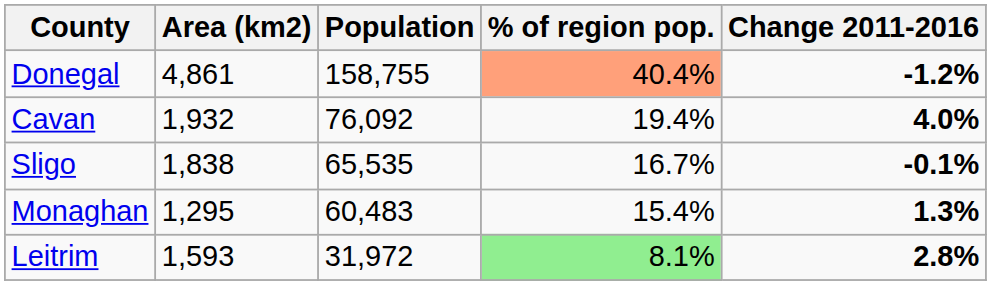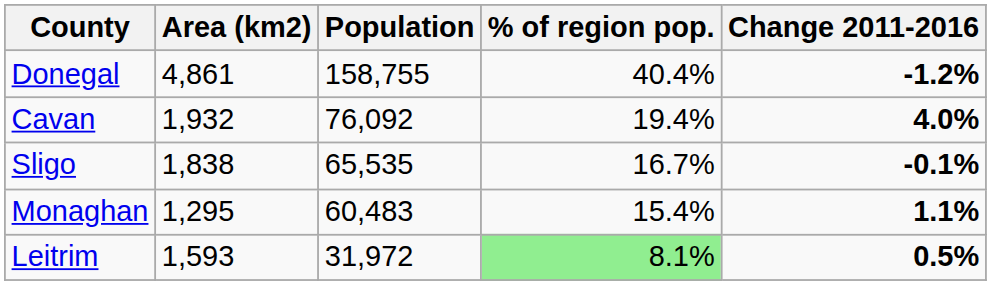 <table class="wikitable">
 <tr>
 <th>County</th>
 <th>Area (km2)</th>
 <th>Population</th>
 <th>% of region pop.</th>
 <th>Change 2011-2016</th>
 </tr>
 <tr>
 <td align=left><a href='#'>Donegal</a></td>
 <td>4,861</td>
 <td>158,755</td>
-<td align=right style="background: lightsalmon;">40.4%</td>
+<td align=right>40.4%</td>
 <td align=right> <strong>-1.2%</strong></td>
 </tr>
 <tr>
 <td align=left><a href='#'>Cavan</a></td>
 <td>1,932</td>
 <td>76,092</td>
 <td align=right>19.4%</td>
 <td align=right> <strong>4.0%</strong></td>
 </tr>
 <tr>
 <td align=left><a href='#'>Sligo</a></td>
 <td>1,838</td>
 <td>65,535</td>
 <td align=right>16.7%</td>
 <td align=right> <strong>-0.1%</strong></td>
 </tr>
 <tr>
 <td align=left><a href='#'>Monaghan</a></td>
 <td>1,295</td>
 <td>60,483</td>
 <td align=right>15.4%</td>
-<td align=right> <strong>1.3%</strong></td>
+<td align=right> <strong>1.1%</strong></td>
 </tr>
 <tr>
 <td align=left><a href='#'>Leitrim</a></td>
 <td>1,593</td>
 <td>31,972</td>
 <td align=right style="background: lightgreen;">8.1%</td>
-<td align=right> <strong>2.8%</strong></td>
+<td align=right> <strong>0.5%</strong></td>
 </tr>
 </table>
